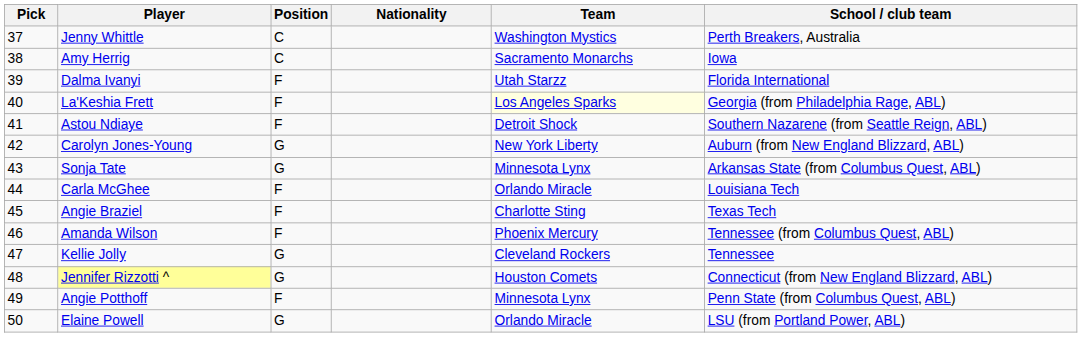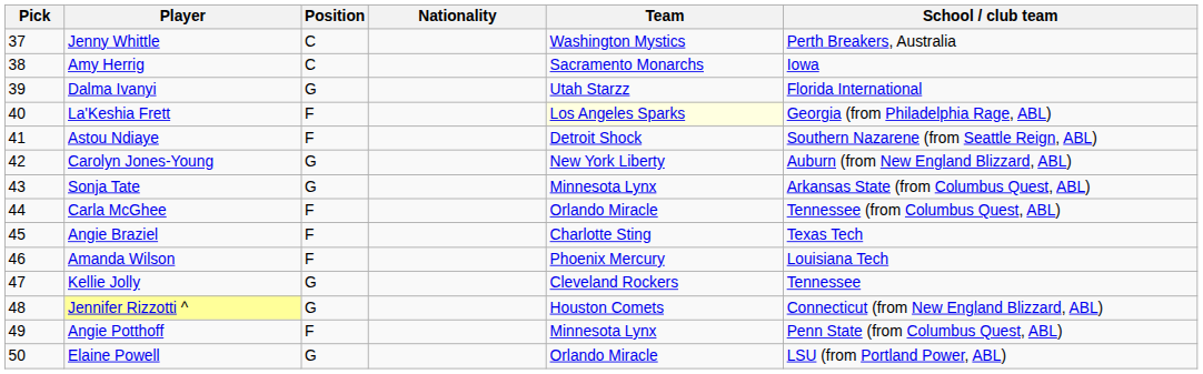 <table class="wikitable sortable">
 <tr>
 <th style="width:5%;">Pick</th>
 <th style="width:20%;">Player</th>
 <th style="width:5%;">Position</th>
 <th style="width:15%;">Nationality</th>
 <th style="width:20%;">Team</th>
 <th style="width:35%;">School / club team</th>
 </tr>
 <tr>
 <td>37</td>
 <td><a href='#'>Jenny Whittle</a></td>
 <td>C</td>
 <td></td>
 <td><a href='#'>Washington Mystics</a></td>
 <td><a href='#'>Perth Breakers</a>, Australia</td>
 </tr>
 <tr>
 <td>38</td>
 <td><a href='#'>Amy Herrig</a></td>
 <td>C</td>
 <td></td>
 <td><a href='#'>Sacramento Monarchs</a></td>
 <td><a href='#'>Iowa</a></td>
 </tr>
 <tr>
 <td>39</td>
 <td><a href='#'>Dalma Ivanyi</a></td>
-<td>F</td>
+<td>G</td>
 <td></td>
 <td><a href='#'>Utah Starzz</a></td>
 <td><a href='#'>Florida International</a></td>
 </tr>
 <tr>
 <td>40</td>
 <td><a href='#'>La'Keshia Frett</a></td>
 <td>F</td>
 <td></td>
 <td style="background: lightyellow;"><a href='#'>Los Angeles Sparks</a></td>
 <td><a href='#'>Georgia</a> (from <a href='#'>Philadelphia Rage</a>, <a href='#'>ABL</a>)</td>
 </tr>
 <tr>
 <td>41</td>
 <td><a href='#'>Astou Ndiaye</a></td>
 <td>F</td>
 <td></td>
 <td><a href='#'>Detroit Shock</a></td>
 <td><a href='#'>Southern Nazarene</a> (from <a href='#'>Seattle Reign</a>, <a href='#'>ABL</a>)</td>
 </tr>
 <tr>
 <td>42</td>
 <td><a href='#'>Carolyn Jones-Young</a></td>
 <td>G</td>
 <td></td>
 <td><a href='#'>New York Liberty</a></td>
 <td><a href='#'>Auburn</a> (from <a href='#'>New England Blizzard</a>, <a href='#'>ABL</a>)</td>
 </tr>
 <tr>
 <td>43</td>
 <td><a href='#'>Sonja Tate</a></td>
 <td>G</td>
 <td></td>
 <td><a href='#'>Minnesota Lynx</a></td>
 <td><a href='#'>Arkansas State</a> (from <a href='#'>Columbus Quest</a>, <a href='#'>ABL</a>)</td>
 </tr>
 <tr>
 <td>44</td>
 <td><a href='#'>Carla McGhee</a></td>
 <td>F</td>
 <td></td>
 <td><a href='#'>Orlando Miracle</a></td>
-<td><a href='#'>Louisiana Tech</a></td>
+<td><a href='#'>Tennessee</a> (from <a href='#'>Columbus Quest</a>, <a href='#'>ABL</a>)</td>
 </tr>
 <tr>
 <td>45</td>
 <td><a href='#'>Angie Braziel</a></td>
 <td>F</td>
 <td></td>
 <td><a href='#'>Charlotte Sting</a></td>
 <td><a href='#'>Texas Tech</a></td>
 </tr>
 <tr>
 <td>46</td>
 <td><a href='#'>Amanda Wilson</a></td>
 <td>F</td>
 <td></td>
 <td><a href='#'>Phoenix Mercury</a></td>
-<td><a href='#'>Tennessee</a> (from <a href='#'>Columbus Quest</a>, <a href='#'>ABL</a>)</td>
+<td><a href='#'>Louisiana Tech</a></td>
 </tr>
 <tr>
 <td>47</td>
 <td><a href='#'>Kellie Jolly</a></td>
 <td>G</td>
 <td></td>
 <td><a href='#'>Cleveland Rockers</a></td>
 <td><a href='#'>Tennessee</a></td>
 </tr>
 <tr>
 <td>48</td>
 <td bgcolor=#FFFF99><a href='#'>Jennifer Rizzotti</a> ^</td>
 <td>G</td>
 <td></td>
 <td><a href='#'>Houston Comets</a></td>
 <td><a href='#'>Connecticut</a> (from <a href='#'>New England Blizzard</a>, <a href='#'>ABL</a>)</td>
 </tr>
 <tr>
 <td>49</td>
 <td><a href='#'>Angie Potthoff</a></td>
 <td>F</td>
 <td></td>
 <td><a href='#'>Minnesota Lynx</a></td>
 <td><a href='#'>Penn State</a> (from <a href='#'>Columbus Quest</a>, <a href='#'>ABL</a>)</td>
 </tr>
 <tr>
 <td>50</td>
 <td><a href='#'>Elaine Powell</a></td>
 <td>G</td>
 <td></td>
 <td><a href='#'>Orlando Miracle</a></td>
 <td><a href='#'>LSU</a> (from <a href='#'>Portland Power</a>, <a href='#'>ABL</a>)</td>
 </tr>
 </table>
